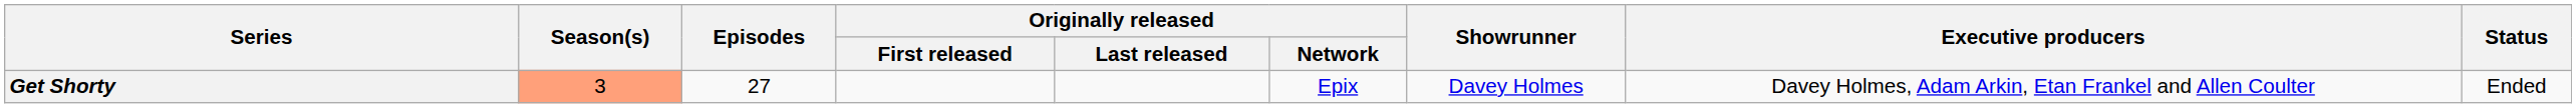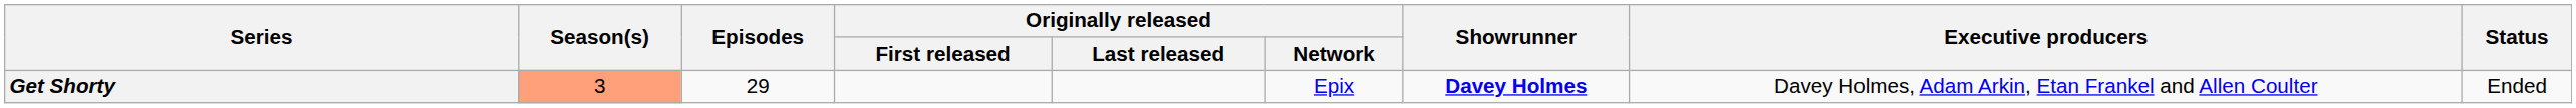 <table class="wikitable plainrowheaders" style="text-align:center" width=100%>
 <tr>
 <th scope="col" style="width:20%;" rowspan="2">Series</th>
 <th scope="col" rowspan="2">Season(s)</th>
 <th scope="col" rowspan="2">Episodes</th>
 <th scope="col" colspan="3">Originally released</th>
 <th scope="col" rowspan="2">Showrunner</th>
 <th scope="col" rowspan="2">Executive producers</th>
 <th scope="col" rowspan="2">Status</th>
 </tr>
 <tr>
 <th>First released</th>
 <th>Last released</th>
 <th>Network</th>
 </tr>
 <tr>
 <th scope="row" style="text-align:left"><em>Get Shorty</em></th>
 <td style="background: lightsalmon;">3</td>
-<td>27</td>
+<td>29</td>
 <td></td>
 <td></td>
 <td><a href='#'>Epix</a></td>
-<td><a href='#'>Davey Holmes</a></td>
+<td><strong><a href='#'>Davey Holmes</a></strong></td>
 <td>Davey Holmes, <a href='#'>Adam Arkin</a>, <a href='#'>Etan Frankel</a> and <a href='#'>Allen Coulter</a></td>
 <td>Ended</td>
 </tr>
 </table>
